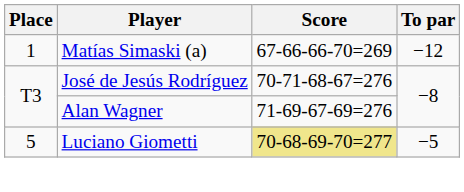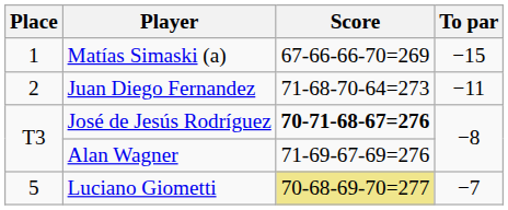 <table class="wikitable">
 <tr>
 <th>Place</th>
 <th>Player</th>
 <th>Score</th>
 <th>To par</th>
 </tr>
 <tr>
 <td align=center>1</td>
 <td> <a href='#'>Matías Simaski</a> (a)</td>
 <td align=right>67-66-66-70=269</td>
-<td align=center>−12</td>
+<td align=center>−15</td>
+</tr>
+<tr>
+<td align=center>2</td>
+<td> <a href='#'>Juan Diego Fernandez</a></td>
+<td align=right>71-68-70-64=273</td>
+<td align=center>−11</td>
 </tr>
 <tr>
 <td rowspan=2 align=center>T3</td>
 <td> <a href='#'>José de Jesús Rodríguez</a></td>
-<td align=right>70-71-68-67=276</td>
+<td align=right><strong>70-71-68-67=276</strong></td>
 <td rowspan=2 align=center>−8</td>
 </tr>
 <tr>
 <td> <a href='#'>Alan Wagner</a></td>
 <td align=right>71-69-67-69=276</td>
 </tr>
 <tr>
 <td align=center>5</td>
 <td> <a href='#'>Luciano Giometti</a></td>
 <td align=right style="background: khaki;">70-68-69-70=277</td>
-<td align=center>−5</td>
+<td align=center>−7</td>
 </tr>
 </table>
